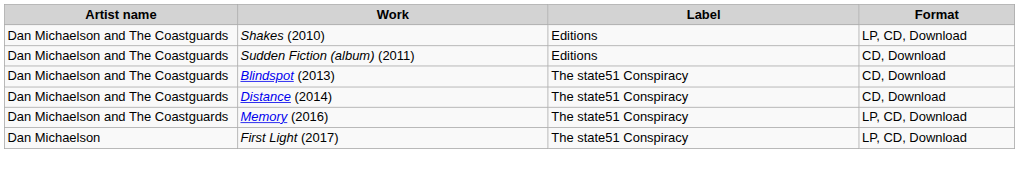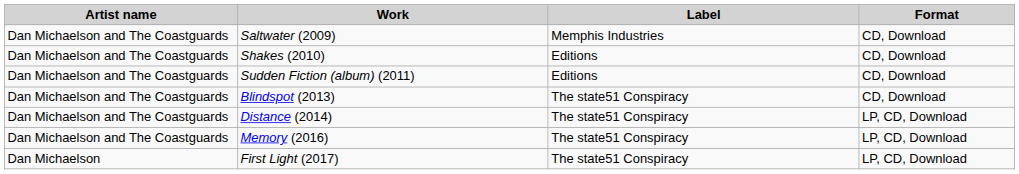 <table class="wikitable">
 <tr>
 <th style="width:15%; background:lightgrey;">Artist name</th>
 <th style="width:20%; background:lightgrey;">Work</th>
 <th style="width:20%; background:lightgrey;">Label</th>
 <th style="width:10%; background:lightgrey;">Format</th>
 </tr>
 <tr>
 <td>Dan Michaelson and The Coastguards</td>
+<td><em>Saltwater</em> (2009)</td>
+<td>Memphis Industries</td>
+<td>CD, Download</td>
+</tr>
+<tr>
+<td>Dan Michaelson and The Coastguards</td>
 <td><em>Shakes</em> (2010)</td>
 <td>Editions</td>
-<td>LP, CD, Download</td>
+<td>CD, Download</td>
 </tr>
 <tr>
 <td>Dan Michaelson and The Coastguards</td>
 <td><em>Sudden Fiction (album)</em> (2011)</td>
 <td>Editions</td>
 <td>CD, Download</td>
 </tr>
 <tr>
 <td>Dan Michaelson and The Coastguards</td>
 <td><em><a href='#'>Blindspot</a></em> (2013)</td>
 <td>The state51 Conspiracy</td>
 <td>CD, Download</td>
 </tr>
 <tr>
 <td>Dan Michaelson and The Coastguards</td>
 <td><em><a href='#'>Distance</a></em> (2014)</td>
 <td>The state51 Conspiracy</td>
-<td>CD, Download</td>
+<td>LP, CD, Download</td>
 </tr>
 <tr>
 <td>Dan Michaelson and The Coastguards</td>
 <td><em><a href='#'>Memory</a></em> (2016)</td>
 <td>The state51 Conspiracy</td>
 <td>LP, CD, Download</td>
 </tr>
 <tr>
 <td>Dan Michaelson</td>
 <td><em>First Light</em> (2017)</td>
 <td>The state51 Conspiracy</td>
 <td>LP, CD, Download</td>
 </tr>
 </table>
